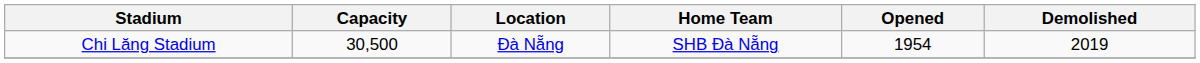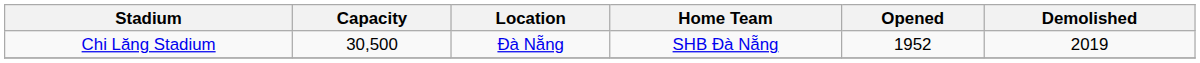 <table class="wikitable sortable" style="width:76%; text-align:center; background:#f9f9f9; font-size:85%;">
 <tr>
 <th>Stadium</th>
 <th>Capacity</th>
 <th>Location</th>
 <th>Home Team</th>
 <th>Opened</th>
 <th>Demolished</th>
 </tr>
 <tr>
 <td><a href='#'>Chi Lăng Stadium</a></td>
 <td>30,500</td>
 <td><a href='#'>Đà Nẵng</a></td>
 <td><a href='#'>SHB Đà Nẵng</a></td>
-<td>1954</td>
+<td>1952</td>
 <td>2019</td>
 </tr>
 <tr>
 </tr>
 </table>
